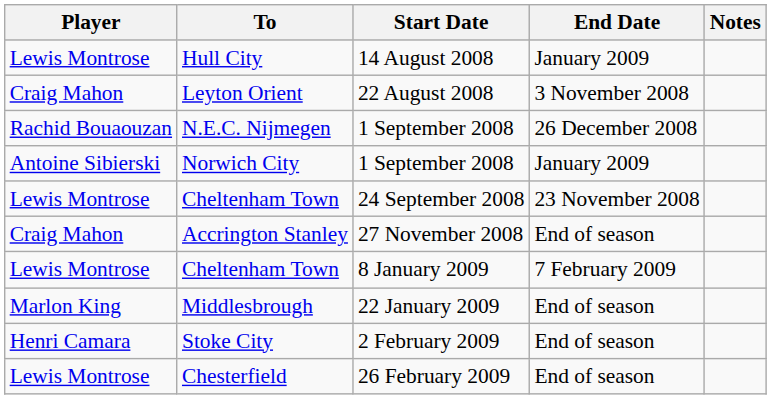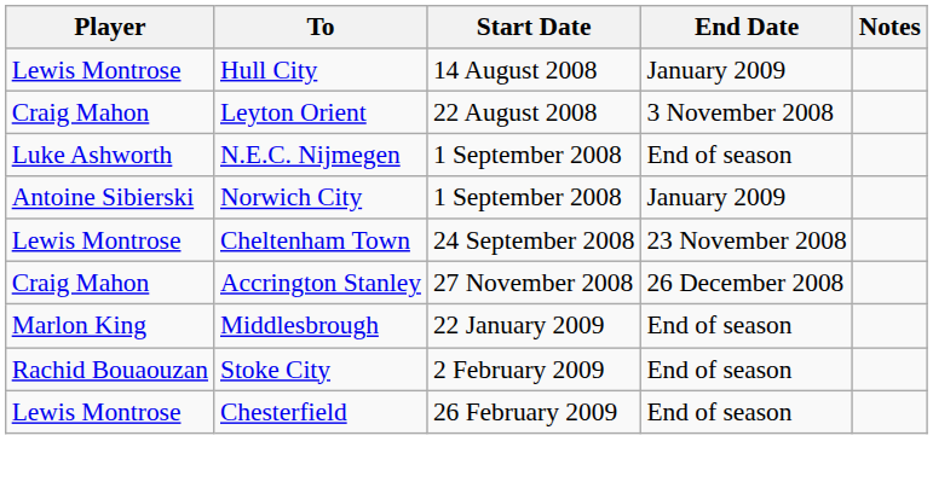 <table class="wikitable" style="text-align:center; font-size:95%; text-align:left">
 <tr>
 <th>Player</th>
 <th>To</th>
 <th>Start Date</th>
 <th>End Date</th>
 <th>Notes</th>
 </tr>
 <tr --->
 <td> <a href='#'>Lewis Montrose</a></td>
 <td> <a href='#'>Hull City</a></td>
 <td>14 August 2008</td>
 <td>January 2009</td>
 <td align="center"></td>
 </tr>
 <tr --->
 <td> <a href='#'>Craig Mahon</a></td>
 <td> <a href='#'>Leyton Orient</a></td>
 <td>22 August 2008</td>
 <td>3 November 2008</td>
 <td align="center"></td>
 </tr>
 <tr --->
-<td> <a href='#'>Rachid Bouaouzan</a></td>
+<td> <a href='#'>Luke Ashworth</a></td>
 <td> <a href='#'>N.E.C. Nijmegen</a></td>
 <td>1 September 2008</td>
-<td>26 December 2008</td>
+<td>End of season</td>
 <td align="center"></td>
 </tr>
 <tr --->
 <td> <a href='#'>Antoine Sibierski</a></td>
 <td> <a href='#'>Norwich City</a></td>
 <td>1 September 2008</td>
 <td>January 2009</td>
 <td align="center"></td>
 </tr>
 <tr --->
 <td> <a href='#'>Lewis Montrose</a></td>
 <td> <a href='#'>Cheltenham Town</a></td>
 <td>24 September 2008</td>
 <td>23 November 2008</td>
 <td align="center"></td>
 </tr>
 <tr --->
 <td> <a href='#'>Craig Mahon</a></td>
 <td> <a href='#'>Accrington Stanley</a></td>
 <td>27 November 2008</td>
-<td>End of season</td>
-<td align="center"></td>
-</tr>
-<tr --->
-<td> <a href='#'>Lewis Montrose</a></td>
-<td> <a href='#'>Cheltenham Town</a></td>
-<td>8 January 2009</td>
-<td>7 February 2009</td>
+<td>26 December 2008</td>
 <td align="center"></td>
 </tr>
 <tr --->
 <td> <a href='#'>Marlon King</a></td>
 <td> <a href='#'>Middlesbrough</a></td>
 <td>22 January 2009</td>
 <td>End of season</td>
 <td align="center"></td>
 </tr>
 <tr --->
-<td> <a href='#'>Henri Camara</a></td>
+<td> <a href='#'>Rachid Bouaouzan</a></td>
 <td> <a href='#'>Stoke City</a></td>
 <td>2 February 2009</td>
 <td>End of season</td>
 <td align="center"></td>
 </tr>
 <tr --->
 <td> <a href='#'>Lewis Montrose</a></td>
 <td> <a href='#'>Chesterfield</a></td>
 <td>26 February 2009</td>
 <td>End of season</td>
 <td align="center"></td>
 </tr>
 </table>
